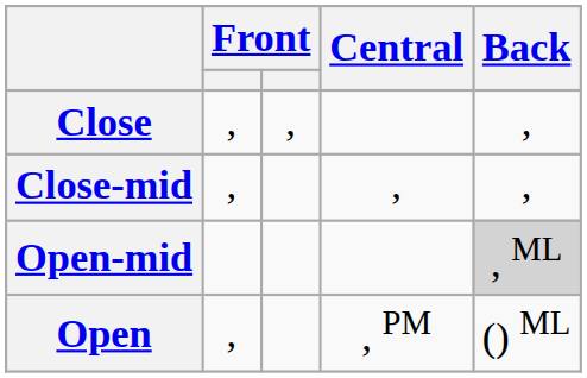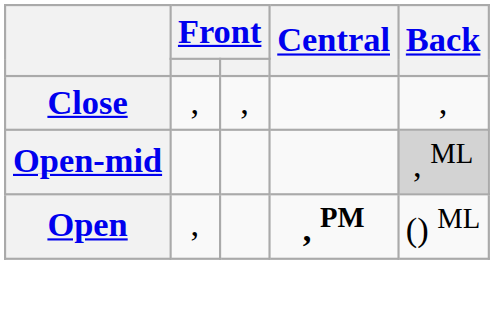 <table class="wikitable" style="text-align:center">
 <tr>
 <th rowspan="2"></th>
 <th colspan="2"><a href='#'>Front</a></th>
 <th rowspan="2"><a href='#'>Central</a></th>
 <th rowspan="2"><a href='#'>Back</a></th>
 </tr>
 <tr>
 <th></th>
 <th></th>
 </tr>
 <tr>
 <th><a href='#'>Close</a></th>
 <td>, </td>
 <td>, </td>
 <td></td>
 <td>, </td>
 </tr>
 <tr>
-<th><a href='#'>Close-mid</a></th>
-<td>, </td>
-<td></td>
-<td>, </td>
-<td>, </td>
-</tr>
-<tr>
 <th><a href='#'>Open-mid</a></th>
 <td></td>
 <td></td>
 <td></td>
 <td style="background: lightgrey;">,  <sup>ML</sup></td>
 </tr>
 <tr>
 <th><a href='#'>Open</a></th>
 <td>, </td>
 <td></td>
-<td>,  <sup>PM</sup></td>
+<td><strong>,  <sup>PM</sup></strong></td>
 <td>() <sup>ML</sup></td>
 </tr>
 </table>
